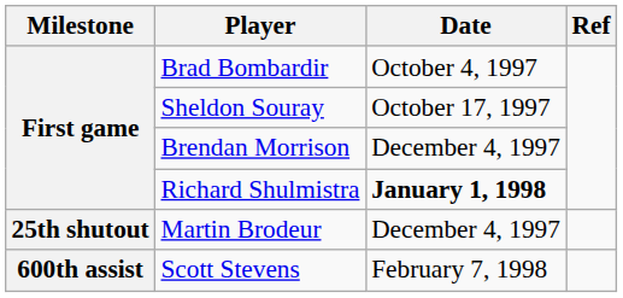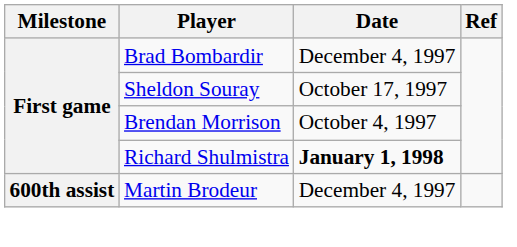 <table class="wikitable">
 <tr>
 <th scope="col">Milestone</th>
 <th scope="col">Player</th>
 <th scope="col">Date</th>
 <th scope="col">Ref</th>
 </tr>
 <tr>
 <th rowspan=4>First game</th>
 <td><a href='#'>Brad Bombardir</a></td>
-<td>October 4, 1997</td>
+<td>December 4, 1997</td>
 <td rowspan=4></td>
 </tr>
 <tr>
 <td><a href='#'>Sheldon Souray</a></td>
 <td>October 17, 1997</td>
 </tr>
 <tr>
 <td><a href='#'>Brendan Morrison</a></td>
-<td>December 4, 1997</td>
+<td>October 4, 1997</td>
 </tr>
 <tr>
 <td><a href='#'>Richard Shulmistra</a></td>
 <td><strong>January 1, 1998</strong></td>
 </tr>
 <tr>
-<th>25th shutout</th>
+<th>600th assist</th>
 <td><a href='#'>Martin Brodeur</a></td>
 <td>December 4, 1997</td>
 <td></td>
 </tr>
-<tr>
-<th>600th assist</th>
-<td><a href='#'>Scott Stevens</a></td>
-<td>February 7, 1998</td>
-<td></td>
-</tr>
 </table>
